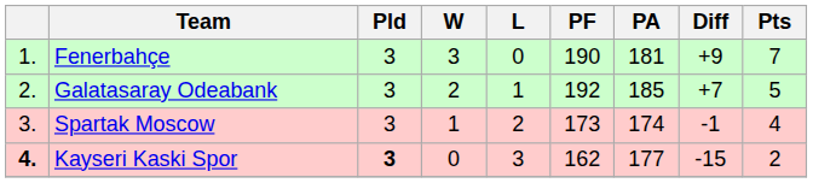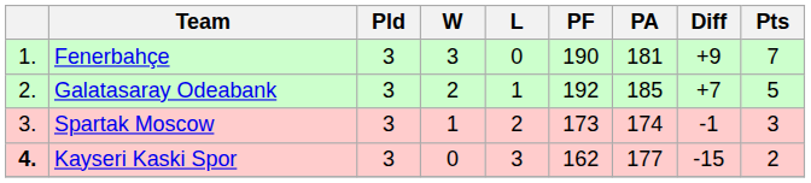 <table class="wikitable" style="text-align:center">
 <tr>
 <th width=25></th>
 <th width=220>Team</th>
 <th width=40>Pld</th>
 <th width=40>W</th>
 <th width=40>L</th>
 <th width=40>PF</th>
 <th width=40>PA</th>
 <th width=40>Diff</th>
 <th width=40>Pts</th>
 </tr>
 <tr style="background:#ccffcc;">
 <td>1.</td>
 <td align=left> <a href='#'>Fenerbahçe</a></td>
 <td>3</td>
 <td>3</td>
 <td>0</td>
 <td>190</td>
 <td>181</td>
 <td>+9</td>
 <td>7</td>
 </tr>
 <tr style="background:#ccffcc;">
 <td>2.</td>
 <td align=left> <a href='#'>Galatasaray Odeabank</a></td>
 <td>3</td>
 <td>2</td>
 <td>1</td>
 <td>192</td>
 <td>185</td>
 <td>+7</td>
 <td>5</td>
 </tr>
 <tr style="background:#ffcccc;">
 <td>3.</td>
 <td align=left> <a href='#'>Spartak Moscow</a></td>
 <td>3</td>
 <td>1</td>
 <td>2</td>
 <td>173</td>
 <td>174</td>
 <td>-1</td>
-<td>4</td>
+<td>3</td>
 </tr>
 <tr style="background:#ffcccc;">
 <td><strong>4.</strong></td>
 <td align=left> <a href='#'>Kayseri Kaski Spor</a></td>
-<td><strong>3</strong></td>
+<td>3</td>
 <td>0</td>
 <td>3</td>
 <td>162</td>
 <td>177</td>
 <td>-15</td>
 <td>2</td>
 </tr>
 <tr>
 </tr>
 </table>
